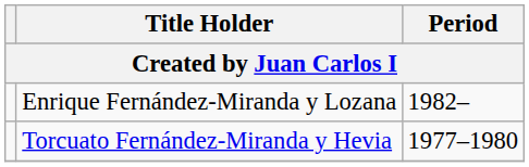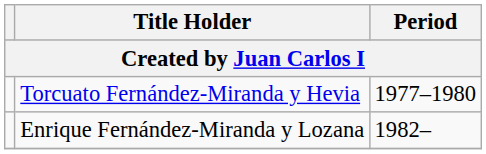 <table class="wikitable">
 <tr>
 <th></th>
 <th>Title Holder</th>
 <th>Period</th>
 </tr>
 <tr bgcolor="#dddddd" |>
 <th colspan="3">Created by <a href='#'>Juan Carlos I</a></th>
 </tr>
 <tr>
 <td></td>
+<td><a href='#'>Torcuato Fernández-Miranda y Hevia</a></td>
+<td>1977–1980</td>
+</tr>
+<tr>
+<td></td>
 <td>Enrique Fernández-Miranda y Lozana</td>
 <td>1982–</td>
 </tr>
 <tr>
-<td></td>
-<td><a href='#'>Torcuato Fernández-Miranda y Hevia</a></td>
-<td>1977–1980</td>
-</tr>
-<tr>
 </tr>
 </table>
